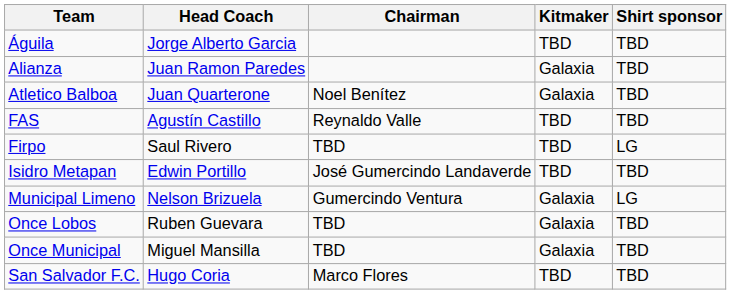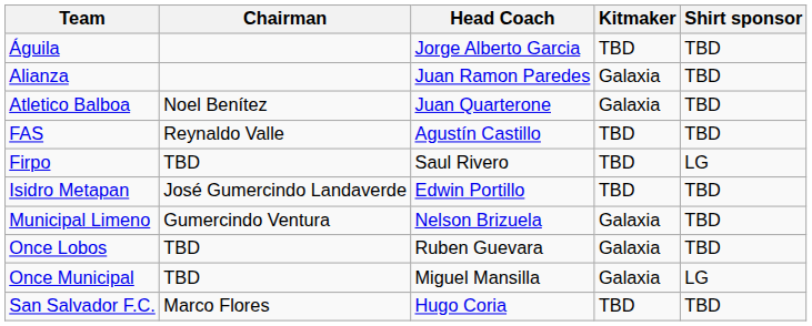 <table class="wikitable sortable" style="text-align: left;">
 <tr>
 <th>Team</th>
+<th>Chairman</th>
 <th>Head Coach</th>
-<th>Chairman</th>
 <th>Kitmaker</th>
 <th>Shirt sponsor</th>
 </tr>
 <tr>
 <td><a href='#'>Águila</a></td>
+<td></td>
 <td> <a href='#'>Jorge Alberto Garcia</a></td>
-<td></td>
 <td>TBD</td>
 <td>TBD</td>
 </tr>
 <tr>
 <td><a href='#'>Alianza</a></td>
+<td></td>
 <td> <a href='#'>Juan Ramon Paredes</a></td>
-<td></td>
 <td>Galaxia</td>
 <td>TBD</td>
 </tr>
 <tr>
 <td><a href='#'>Atletico Balboa</a></td>
+<td> Noel Benítez</td>
 <td> <a href='#'>Juan Quarterone</a></td>
-<td> Noel Benítez</td>
 <td>Galaxia</td>
 <td>TBD</td>
 </tr>
 <tr>
 <td><a href='#'>FAS</a></td>
+<td> Reynaldo Valle</td>
 <td> <a href='#'>Agustín Castillo</a></td>
-<td> Reynaldo Valle</td>
 <td>TBD</td>
 <td>TBD</td>
 </tr>
 <tr>
 <td><a href='#'>Firpo</a></td>
+<td> TBD</td>
 <td> Saul Rivero</td>
-<td> TBD</td>
 <td>TBD</td>
 <td>LG</td>
 </tr>
 <tr>
 <td><a href='#'>Isidro Metapan</a></td>
+<td> José Gumercindo Landaverde</td>
 <td> <a href='#'>Edwin Portillo</a></td>
-<td> José Gumercindo Landaverde</td>
 <td>TBD</td>
 <td>TBD</td>
 </tr>
 <tr>
 <td><a href='#'>Municipal Limeno</a></td>
+<td> Gumercindo Ventura</td>
 <td> <a href='#'>Nelson Brizuela</a></td>
-<td> Gumercindo Ventura</td>
 <td>Galaxia</td>
-<td>LG</td>
+<td>TBD</td>
 </tr>
 <tr>
 <td><a href='#'>Once Lobos</a></td>
+<td> TBD</td>
 <td> Ruben Guevara</td>
-<td> TBD</td>
 <td>Galaxia</td>
 <td>TBD</td>
 </tr>
 <tr>
 <td><a href='#'>Once Municipal</a></td>
+<td> TBD</td>
 <td> Miguel Mansilla</td>
-<td> TBD</td>
 <td>Galaxia</td>
-<td>TBD</td>
+<td>LG</td>
 </tr>
 <tr>
 <td><a href='#'>San Salvador F.C.</a></td>
+<td> Marco Flores</td>
 <td> <a href='#'>Hugo Coria</a></td>
-<td> Marco Flores</td>
 <td>TBD</td>
 <td>TBD</td>
 </tr>
 </table>
